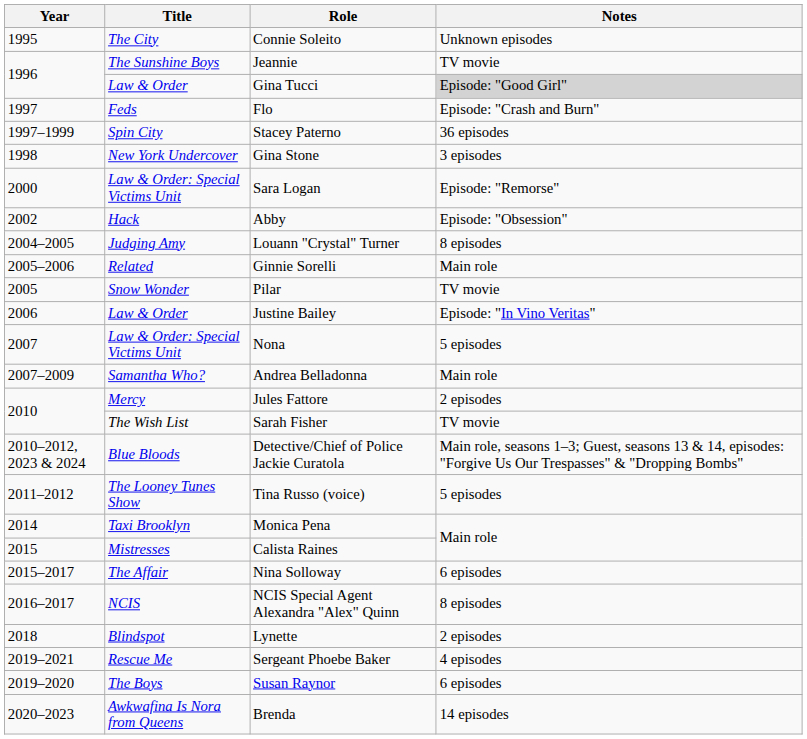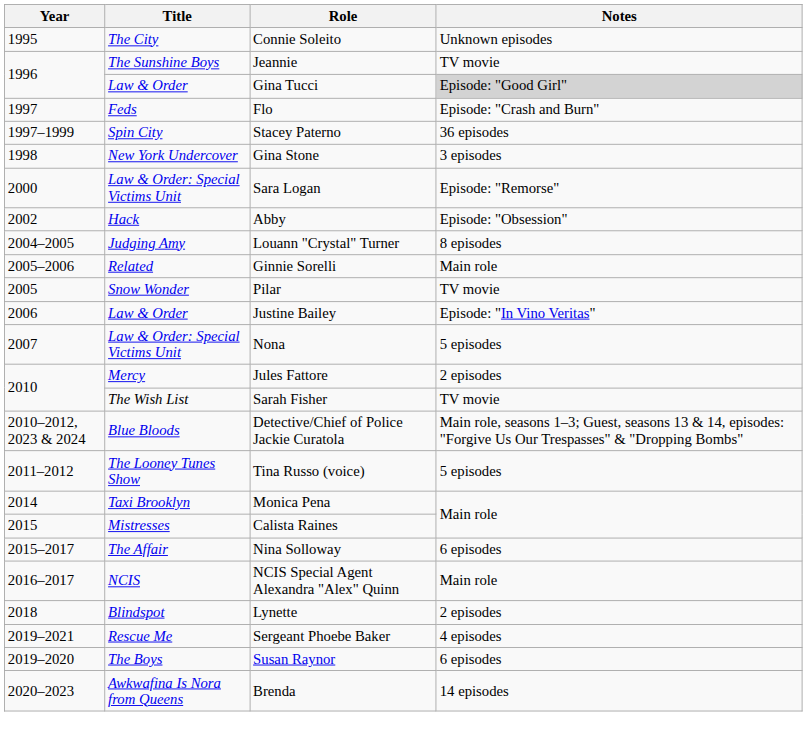 <table class="wikitable sortable">
 <tr>
 <th>Year</th>
 <th>Title</th>
 <th>Role</th>
 <th class="unsortable">Notes</th>
 </tr>
 <tr>
 <td>1995</td>
 <td><em><a href='#'>The City</a></em></td>
 <td>Connie Soleito</td>
 <td>Unknown episodes</td>
 </tr>
 <tr>
 <td rowspan=2>1996</td>
 <td><em><a href='#'>The Sunshine Boys</a></em></td>
 <td>Jeannie</td>
 <td>TV movie</td>
 </tr>
 <tr>
 <td><em><a href='#'>Law & Order</a></em></td>
 <td>Gina Tucci</td>
 <td style="background: lightgrey;">Episode: "Good Girl"</td>
 </tr>
 <tr>
 <td>1997</td>
 <td><em><a href='#'>Feds</a></em></td>
 <td>Flo</td>
 <td>Episode: "Crash and Burn"</td>
 </tr>
 <tr>
 <td>1997–1999</td>
 <td><em><a href='#'>Spin City</a></em></td>
 <td>Stacey Paterno</td>
 <td>36 episodes</td>
 </tr>
 <tr>
 <td>1998</td>
 <td><em><a href='#'>New York Undercover</a></em></td>
 <td>Gina Stone</td>
 <td>3 episodes</td>
 </tr>
 <tr>
 <td>2000</td>
 <td><em><a href='#'>Law & Order: Special Victims Unit</a></em></td>
 <td>Sara Logan</td>
 <td>Episode: "Remorse"</td>
 </tr>
 <tr>
 <td>2002</td>
 <td><em><a href='#'>Hack</a></em></td>
 <td>Abby</td>
 <td>Episode: "Obsession"</td>
 </tr>
 <tr>
 <td>2004–2005</td>
 <td><em><a href='#'>Judging Amy</a></em></td>
 <td>Louann "Crystal" Turner</td>
 <td>8 episodes</td>
 </tr>
 <tr>
 <td>2005–2006</td>
 <td><em><a href='#'>Related</a></em></td>
 <td>Ginnie Sorelli</td>
 <td>Main role</td>
 </tr>
 <tr>
 <td>2005</td>
 <td><em><a href='#'>Snow Wonder</a></em></td>
 <td>Pilar</td>
 <td>TV movie</td>
 </tr>
 <tr>
 <td>2006</td>
 <td><em><a href='#'>Law & Order</a></em></td>
 <td>Justine Bailey</td>
 <td>Episode: "<a href='#'>In Vino Veritas</a>"</td>
 </tr>
 <tr>
 <td>2007</td>
 <td><em><a href='#'>Law & Order: Special Victims Unit</a></em></td>
 <td>Nona</td>
 <td>5 episodes</td>
 </tr>
 <tr>
-<td>2007–2009</td>
-<td><em><a href='#'>Samantha Who?</a></em></td>
-<td>Andrea Belladonna</td>
-<td>Main role</td>
-</tr>
-<tr>
 <td rowspan=2>2010</td>
 <td><em><a href='#'>Mercy</a></em></td>
 <td>Jules Fattore</td>
 <td>2 episodes</td>
 </tr>
 <tr>
 <td><em>The Wish List</em></td>
 <td>Sarah Fisher</td>
 <td>TV movie</td>
 </tr>
 <tr>
 <td>2010–2012, 2023 &  2024</td>
 <td><em><a href='#'>Blue Bloods</a></em></td>
 <td>Detective/Chief of Police Jackie Curatola</td>
 <td>Main role, seasons 1–3; Guest, seasons 13 & 14, episodes: "Forgive Us Our Trespasses" & "Dropping Bombs"</td>
 </tr>
 <tr>
 <td>2011–2012</td>
 <td><em><a href='#'>The Looney Tunes Show</a></em></td>
 <td>Tina Russo (voice)</td>
 <td>5 episodes</td>
 </tr>
 <tr>
 <td>2014</td>
 <td><em><a href='#'>Taxi Brooklyn</a></em></td>
 <td>Monica Pena</td>
 <td rowspan=2>Main role</td>
 </tr>
 <tr>
 <td>2015</td>
 <td><em><a href='#'>Mistresses</a></em></td>
 <td>Calista Raines</td>
 </tr>
 <tr>
 <td>2015–2017</td>
 <td><em><a href='#'>The Affair</a></em></td>
 <td>Nina Solloway</td>
 <td>6 episodes</td>
 </tr>
 <tr>
 <td>2016–2017</td>
 <td><em><a href='#'>NCIS</a></em></td>
 <td>NCIS Special Agent Alexandra "Alex" Quinn</td>
-<td>8 episodes</td>
+<td>Main role</td>
 </tr>
 <tr>
 <td>2018</td>
 <td><em><a href='#'>Blindspot</a></em></td>
 <td>Lynette</td>
 <td>2 episodes</td>
 </tr>
 <tr>
 <td>2019–2021</td>
 <td><em><a href='#'>Rescue Me</a></em></td>
 <td>Sergeant Phoebe Baker</td>
 <td>4 episodes</td>
 </tr>
 <tr>
 <td>2019–2020</td>
 <td><em><a href='#'>The Boys</a></em></td>
 <td><a href='#'>Susan Raynor</a></td>
 <td>6 episodes</td>
 </tr>
 <tr>
 <td>2020–2023</td>
 <td><em><a href='#'>Awkwafina Is Nora from Queens</a></em></td>
 <td>Brenda</td>
 <td>14 episodes</td>
 </tr>
 </table>
